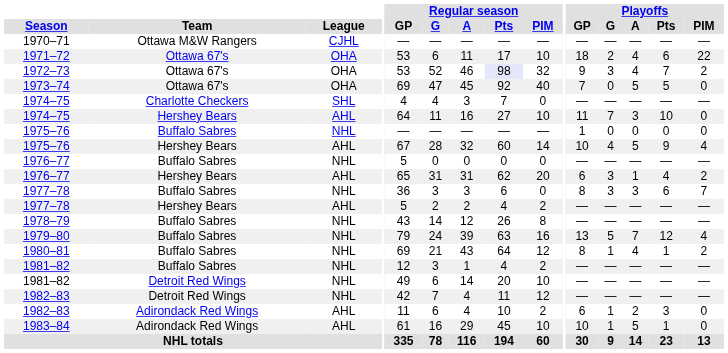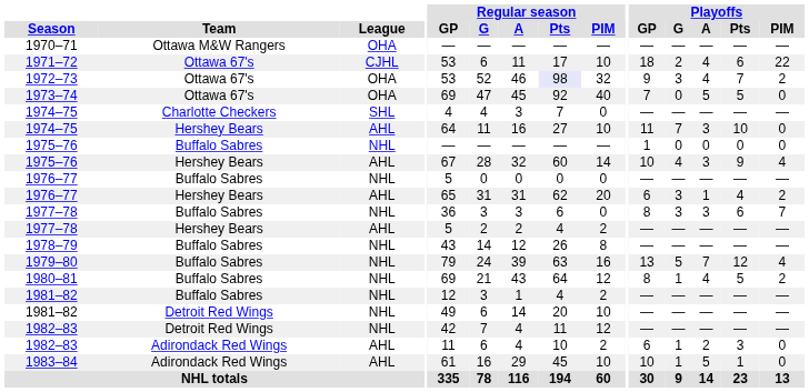 <table border="0" cellpadding="1" cellspacing="0" style="text-align:center; width:60em">
 <tr bgcolor="#e0e0e0">
 <th colspan="3" bgcolor="#ffffff"></th>
 <th rowspan="100" bgcolor="#ffffff"></th>
 <th colspan="5"><a href='#'>Regular season</a></th>
 <th rowspan="100" bgcolor="#ffffff"></th>
 <th colspan="5"><a href='#'>Playoffs</a></th>
 </tr>
 <tr bgcolor="#e0e0e0">
 <th><a href='#'>Season</a></th>
 <th>Team</th>
 <th>League</th>
 <th>GP</th>
 <th><a href='#'>G</a></th>
 <th><a href='#'>A</a></th>
 <th><a href='#'>Pts</a></th>
 <th><a href='#'>PIM</a></th>
 <th>GP</th>
 <th>G</th>
 <th>A</th>
 <th>Pts</th>
 <th>PIM</th>
 </tr>
 <tr>
 <td>1970–71</td>
 <td>Ottawa M&W Rangers</td>
-<td><a href='#'>CJHL</a></td>
+<td><a href='#'>OHA</a></td>
 <td>—</td>
 <td>—</td>
 <td>—</td>
 <td>—</td>
 <td>—</td>
 <td>—</td>
 <td>—</td>
 <td>—</td>
 <td>—</td>
 <td>—</td>
 </tr>
 <tr bgcolor="#f0f0f0">
 <td><a href='#'>1971–72</a></td>
 <td><a href='#'>Ottawa 67's</a></td>
-<td><a href='#'>OHA</a></td>
+<td><a href='#'>CJHL</a></td>
 <td>53</td>
 <td>6</td>
 <td>11</td>
 <td>17</td>
 <td>10</td>
 <td>18</td>
 <td>2</td>
 <td>4</td>
 <td>6</td>
 <td>22</td>
 </tr>
 <tr>
 <td><a href='#'>1972–73</a></td>
 <td>Ottawa 67's</td>
 <td>OHA</td>
 <td>53</td>
 <td>52</td>
 <td>46</td>
 <td style="background: lavender;">98</td>
 <td>32</td>
 <td>9</td>
 <td>3</td>
 <td>4</td>
 <td>7</td>
 <td>2</td>
 </tr>
 <tr bgcolor="#f0f0f0">
 <td><a href='#'>1973–74</a></td>
 <td>Ottawa 67's</td>
 <td>OHA</td>
 <td>69</td>
 <td>47</td>
 <td>45</td>
 <td>92</td>
 <td>40</td>
 <td>7</td>
 <td>0</td>
 <td>5</td>
 <td>5</td>
 <td>0</td>
 </tr>
 <tr>
 <td><a href='#'>1974–75</a></td>
 <td><a href='#'>Charlotte Checkers</a></td>
 <td><a href='#'>SHL</a></td>
 <td>4</td>
 <td>4</td>
 <td>3</td>
 <td>7</td>
 <td>0</td>
 <td>—</td>
 <td>—</td>
 <td>—</td>
 <td>—</td>
 <td>—</td>
 </tr>
 <tr bgcolor="#f0f0f0">
 <td><a href='#'>1974–75</a></td>
 <td><a href='#'>Hershey Bears</a></td>
 <td><a href='#'>AHL</a></td>
 <td>64</td>
 <td>11</td>
 <td>16</td>
 <td>27</td>
 <td>10</td>
 <td>11</td>
 <td>7</td>
 <td>3</td>
 <td>10</td>
 <td>0</td>
 </tr>
 <tr>
 <td><a href='#'>1975–76</a></td>
 <td><a href='#'>Buffalo Sabres</a></td>
 <td><a href='#'>NHL</a></td>
 <td>—</td>
 <td>—</td>
 <td>—</td>
 <td>—</td>
 <td>—</td>
 <td>1</td>
 <td>0</td>
 <td>0</td>
 <td>0</td>
 <td>0</td>
 </tr>
 <tr bgcolor="#f0f0f0">
 <td><a href='#'>1975–76</a></td>
 <td>Hershey Bears</td>
 <td>AHL</td>
 <td>67</td>
 <td>28</td>
 <td>32</td>
 <td>60</td>
 <td>14</td>
 <td>10</td>
 <td>4</td>
-<td>5</td>
+<td>3</td>
 <td>9</td>
 <td>4</td>
 </tr>
 <tr>
 <td><a href='#'>1976–77</a></td>
 <td>Buffalo Sabres</td>
 <td>NHL</td>
 <td>5</td>
 <td>0</td>
 <td>0</td>
 <td>0</td>
 <td>0</td>
 <td>—</td>
 <td>—</td>
 <td>—</td>
 <td>—</td>
 <td>—</td>
 </tr>
 <tr bgcolor="#f0f0f0">
 <td><a href='#'>1976–77</a></td>
 <td>Hershey Bears</td>
 <td>AHL</td>
 <td>65</td>
 <td>31</td>
 <td>31</td>
 <td>62</td>
 <td>20</td>
 <td>6</td>
 <td>3</td>
 <td>1</td>
 <td>4</td>
 <td>2</td>
 </tr>
 <tr>
 <td><a href='#'>1977–78</a></td>
 <td>Buffalo Sabres</td>
 <td>NHL</td>
 <td>36</td>
 <td>3</td>
 <td>3</td>
 <td>6</td>
 <td>0</td>
 <td>8</td>
 <td>3</td>
 <td>3</td>
 <td>6</td>
 <td>7</td>
 </tr>
 <tr bgcolor="#f0f0f0">
 <td><a href='#'>1977–78</a></td>
 <td>Hershey Bears</td>
 <td>AHL</td>
 <td>5</td>
 <td>2</td>
 <td>2</td>
 <td>4</td>
 <td>2</td>
 <td>—</td>
 <td>—</td>
 <td>—</td>
 <td>—</td>
 <td>—</td>
 </tr>
 <tr>
 <td><a href='#'>1978–79</a></td>
 <td>Buffalo Sabres</td>
 <td>NHL</td>
 <td>43</td>
 <td>14</td>
 <td>12</td>
 <td>26</td>
 <td>8</td>
 <td>—</td>
 <td>—</td>
 <td>—</td>
 <td>—</td>
 <td>—</td>
 </tr>
 <tr bgcolor="#f0f0f0">
 <td><a href='#'>1979–80</a></td>
 <td>Buffalo Sabres</td>
 <td>NHL</td>
 <td>79</td>
 <td>24</td>
 <td>39</td>
 <td>63</td>
 <td>16</td>
 <td>13</td>
 <td>5</td>
 <td>7</td>
 <td>12</td>
 <td>4</td>
 </tr>
 <tr>
 <td><a href='#'>1980–81</a></td>
 <td>Buffalo Sabres</td>
 <td>NHL</td>
 <td>69</td>
 <td>21</td>
 <td>43</td>
 <td>64</td>
 <td>12</td>
 <td>8</td>
 <td>1</td>
 <td>4</td>
-<td>1</td>
+<td>5</td>
 <td>2</td>
 </tr>
 <tr bgcolor="#f0f0f0">
 <td><a href='#'>1981–82</a></td>
 <td>Buffalo Sabres</td>
 <td>NHL</td>
 <td>12</td>
 <td>3</td>
 <td>1</td>
 <td>4</td>
 <td>2</td>
 <td>—</td>
 <td>—</td>
 <td>—</td>
 <td>—</td>
 <td>—</td>
 </tr>
 <tr>
 <td>1981–82</td>
 <td><a href='#'>Detroit Red Wings</a></td>
 <td>NHL</td>
 <td>49</td>
 <td>6</td>
 <td>14</td>
 <td>20</td>
 <td>10</td>
 <td>—</td>
 <td>—</td>
 <td>—</td>
 <td>—</td>
 <td>—</td>
 </tr>
 <tr bgcolor="#f0f0f0">
 <td><a href='#'>1982–83</a></td>
 <td>Detroit Red Wings</td>
 <td>NHL</td>
 <td>42</td>
 <td>7</td>
 <td>4</td>
 <td>11</td>
 <td>12</td>
 <td>—</td>
 <td>—</td>
 <td>—</td>
 <td>—</td>
 <td>—</td>
 </tr>
 <tr>
 <td><a href='#'>1982–83</a></td>
 <td><a href='#'>Adirondack Red Wings</a></td>
 <td>AHL</td>
 <td>11</td>
 <td>6</td>
 <td>4</td>
 <td>10</td>
 <td>2</td>
 <td>6</td>
 <td>1</td>
 <td>2</td>
 <td>3</td>
 <td>0</td>
 </tr>
 <tr bgcolor="#f0f0f0">
 <td><a href='#'>1983–84</a></td>
 <td>Adirondack Red Wings</td>
 <td>AHL</td>
 <td>61</td>
 <td>16</td>
 <td>29</td>
 <td>45</td>
 <td>10</td>
 <td>10</td>
 <td>1</td>
 <td>5</td>
 <td>1</td>
 <td>0</td>
 </tr>
 <tr bgcolor="#e0e0e0">
 <th colspan="3">NHL totals</th>
 <th>335</th>
 <th>78</th>
 <th>116</th>
 <th>194</th>
 <th>60</th>
 <th>30</th>
 <th>9</th>
 <th>14</th>
 <th>23</th>
 <th>13</th>
 </tr>
 </table>
